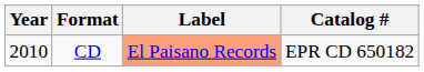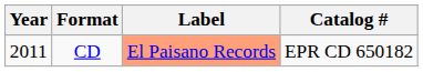 <table class="wikitable" style="text-align:center">
 <tr>
 <th>Year</th>
 <th>Format</th>
 <th>Label</th>
 <th>Catalog #</th>
 </tr>
 <tr>
-<td>2010</td>
+<td>2011</td>
 <td><a href='#'>CD</a></td>
 <td style="background: lightsalmon;"><a href='#'>El Paisano Records</a></td>
 <td>EPR CD 650182</td>
 </tr>
 </table>
